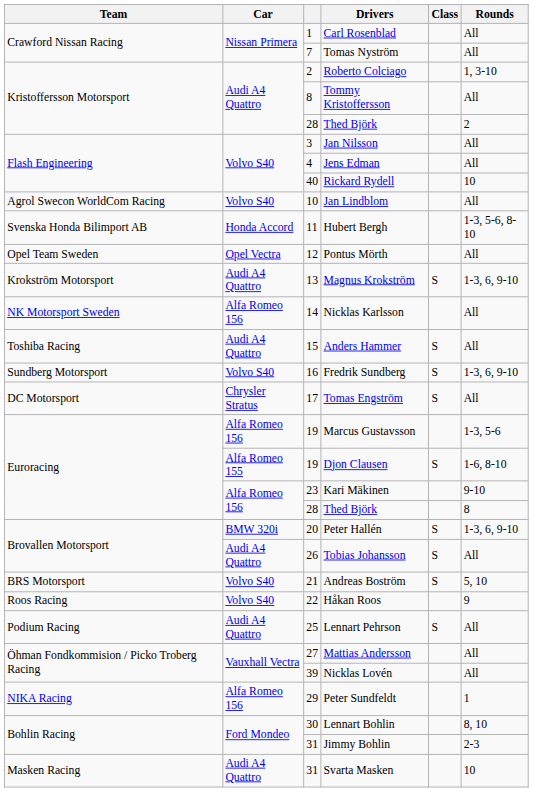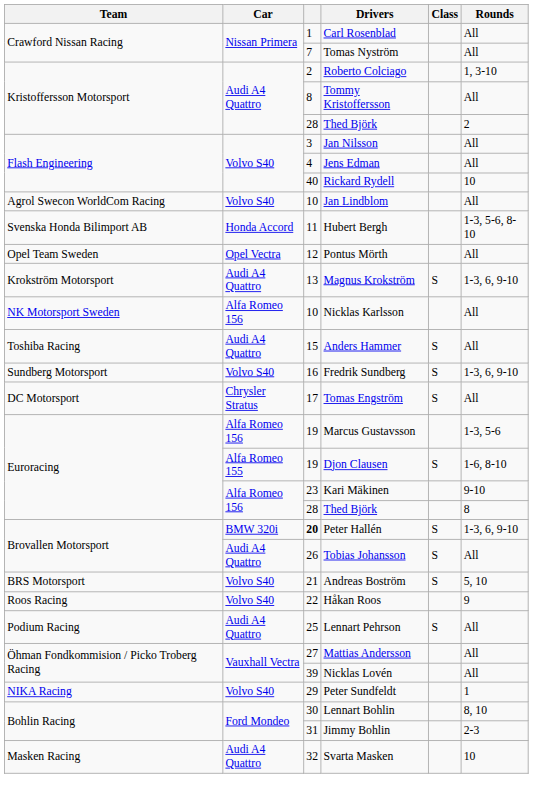 <table class="wikitable" style="font-size: 85%;">
 <tr>
 <th>Team</th>
 <th>Car</th>
 <th></th>
 <th>Drivers</th>
 <th>Class</th>
 <th>Rounds</th>
 </tr>
 <tr>
 <td rowspan=2>Crawford Nissan Racing</td>
 <td rowspan=2><a href='#'>Nissan Primera</a></td>
 <td>1</td>
 <td> <a href='#'>Carl Rosenblad</a></td>
 <td></td>
 <td>All</td>
 </tr>
 <tr>
 <td>7</td>
 <td> Tomas Nyström</td>
 <td></td>
 <td>All</td>
 </tr>
 <tr>
 <td rowspan=3>Kristoffersson Motorsport</td>
 <td rowspan=3><a href='#'>Audi A4 Quattro</a></td>
 <td>2</td>
 <td> <a href='#'>Roberto Colciago</a></td>
 <td></td>
 <td>1, 3-10</td>
 </tr>
 <tr>
 <td>8</td>
 <td> <a href='#'>Tommy Kristoffersson</a></td>
 <td></td>
 <td>All</td>
 </tr>
 <tr>
 <td>28</td>
 <td> <a href='#'>Thed Björk</a></td>
 <td></td>
 <td>2</td>
 </tr>
 <tr>
 <td rowspan=3><a href='#'>Flash Engineering</a></td>
 <td rowspan=3><a href='#'>Volvo S40</a></td>
 <td>3</td>
 <td> <a href='#'>Jan Nilsson</a></td>
 <td></td>
 <td>All</td>
 </tr>
 <tr>
 <td>4</td>
 <td> <a href='#'>Jens Edman</a></td>
 <td></td>
 <td>All</td>
 </tr>
 <tr>
 <td>40</td>
 <td> <a href='#'>Rickard Rydell</a></td>
 <td></td>
 <td>10</td>
 </tr>
 <tr>
 <td>Agrol Swecon WorldCom Racing</td>
 <td><a href='#'>Volvo S40</a></td>
 <td>10</td>
 <td> <a href='#'>Jan Lindblom</a></td>
 <td></td>
 <td>All</td>
 </tr>
 <tr>
 <td>Svenska Honda Bilimport AB</td>
 <td><a href='#'>Honda Accord</a></td>
 <td>11</td>
 <td> Hubert Bergh</td>
 <td></td>
 <td>1-3, 5-6, 8-10</td>
 </tr>
 <tr>
 <td>Opel Team Sweden</td>
 <td><a href='#'>Opel Vectra</a></td>
 <td>12</td>
 <td> Pontus Mörth</td>
 <td></td>
 <td>All</td>
 </tr>
 <tr>
 <td>Krokström Motorsport</td>
 <td><a href='#'>Audi A4 Quattro</a></td>
 <td>13</td>
 <td> <a href='#'>Magnus Krokström</a></td>
 <td>S</td>
 <td>1-3, 6, 9-10</td>
 </tr>
 <tr>
 <td><a href='#'>NK Motorsport Sweden</a></td>
 <td><a href='#'>Alfa Romeo 156</a></td>
-<td>14</td>
+<td>10</td>
 <td> Nicklas Karlsson</td>
 <td></td>
 <td>All</td>
 </tr>
 <tr>
 <td>Toshiba Racing</td>
 <td><a href='#'>Audi A4 Quattro</a></td>
 <td>15</td>
 <td> <a href='#'>Anders Hammer</a></td>
 <td>S</td>
 <td>All</td>
 </tr>
 <tr>
 <td>Sundberg Motorsport</td>
 <td><a href='#'>Volvo S40</a></td>
 <td>16</td>
 <td> Fredrik Sundberg</td>
 <td>S</td>
 <td>1-3, 6, 9-10</td>
 </tr>
 <tr>
 <td>DC Motorsport</td>
 <td><a href='#'>Chrysler Stratus</a></td>
 <td>17</td>
 <td> <a href='#'>Tomas Engström</a></td>
 <td>S</td>
 <td>All</td>
 </tr>
 <tr>
 <td rowspan=4>Euroracing</td>
 <td><a href='#'>Alfa Romeo 156</a></td>
 <td>19</td>
 <td> Marcus Gustavsson</td>
 <td></td>
 <td>1-3, 5-6</td>
 </tr>
 <tr>
 <td><a href='#'>Alfa Romeo 155</a></td>
 <td>19</td>
 <td> <a href='#'>Djon Clausen</a></td>
 <td>S</td>
 <td>1-6, 8-10</td>
 </tr>
 <tr>
 <td rowspan=2><a href='#'>Alfa Romeo 156</a></td>
 <td>23</td>
 <td> Kari Mäkinen</td>
 <td></td>
 <td>9-10</td>
 </tr>
 <tr>
 <td>28</td>
 <td> <a href='#'>Thed Björk</a></td>
 <td></td>
 <td>8</td>
 </tr>
 <tr>
 <td rowspan=2>Brovallen Motorsport</td>
 <td><a href='#'>BMW 320i</a></td>
-<td>20</td>
+<td><strong>20</strong></td>
 <td> Peter Hallén</td>
 <td>S</td>
 <td>1-3, 6, 9-10</td>
 </tr>
 <tr>
 <td><a href='#'>Audi A4 Quattro</a></td>
 <td>26</td>
 <td> <a href='#'>Tobias Johansson</a></td>
 <td>S</td>
 <td>All</td>
 </tr>
 <tr>
 <td>BRS Motorsport</td>
 <td><a href='#'>Volvo S40</a></td>
 <td>21</td>
 <td> Andreas Boström</td>
 <td>S</td>
 <td>5, 10</td>
 </tr>
 <tr>
 <td>Roos Racing</td>
 <td><a href='#'>Volvo S40</a></td>
 <td>22</td>
 <td> Håkan Roos</td>
 <td></td>
 <td>9</td>
 </tr>
 <tr>
 <td>Podium Racing</td>
 <td><a href='#'>Audi A4 Quattro</a></td>
 <td>25</td>
 <td> Lennart Pehrson</td>
 <td>S</td>
 <td>All</td>
 </tr>
 <tr>
 <td rowspan="2">Öhman Fondkommision / Picko Troberg Racing</td>
 <td rowspan="2"><a href='#'>Vauxhall Vectra</a></td>
 <td>27</td>
 <td> <a href='#'>Mattias Andersson</a></td>
 <td></td>
 <td>All</td>
 </tr>
 <tr>
 <td>39</td>
 <td> Nicklas Lovén</td>
 <td></td>
 <td>All</td>
 </tr>
 <tr>
 <td><a href='#'>NIKA Racing</a></td>
-<td><a href='#'>Alfa Romeo 156</a></td>
+<td><a href='#'>Volvo S40</a></td>
 <td>29</td>
 <td> Peter Sundfeldt</td>
 <td></td>
 <td>1</td>
 </tr>
 <tr>
 <td rowspan="2">Bohlin Racing</td>
 <td rowspan="2"><a href='#'>Ford Mondeo</a></td>
 <td>30</td>
 <td> Lennart Bohlin</td>
 <td></td>
 <td>8, 10</td>
 </tr>
 <tr>
 <td>31</td>
 <td> Jimmy Bohlin</td>
 <td></td>
 <td>2-3</td>
 </tr>
 <tr>
 <td>Masken Racing</td>
 <td><a href='#'>Audi A4 Quattro</a></td>
-<td>31</td>
+<td>32</td>
 <td> Svarta Masken</td>
 <td></td>
 <td>10</td>
 </tr>
 </table>
